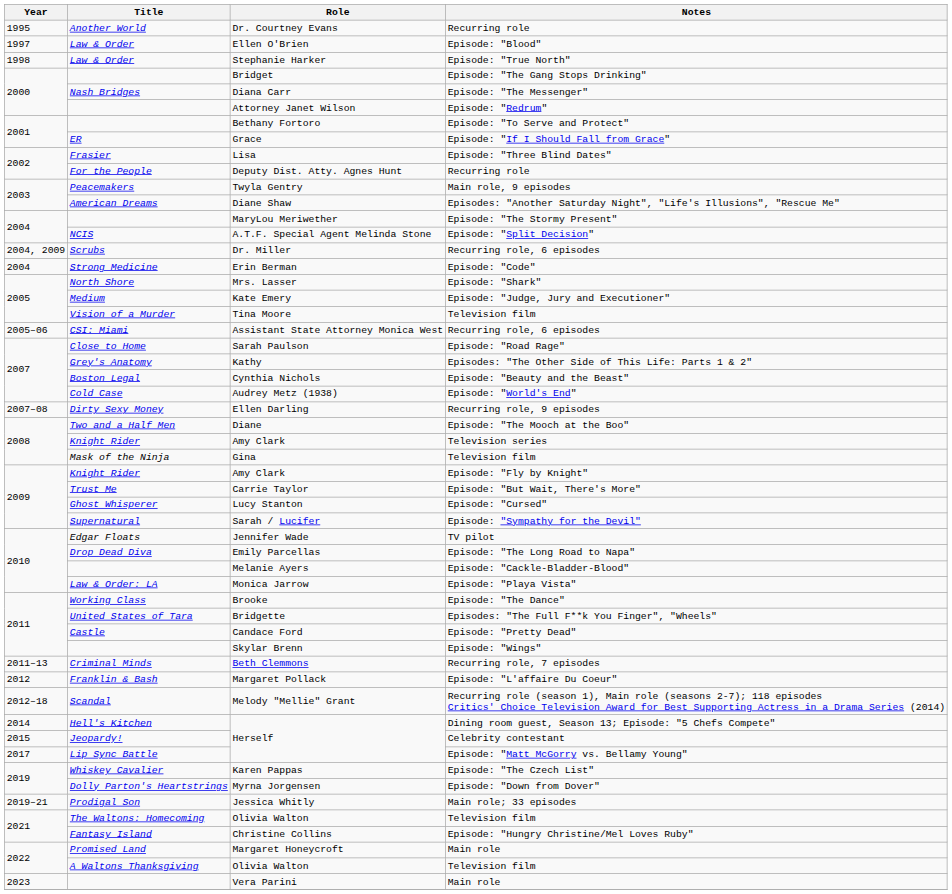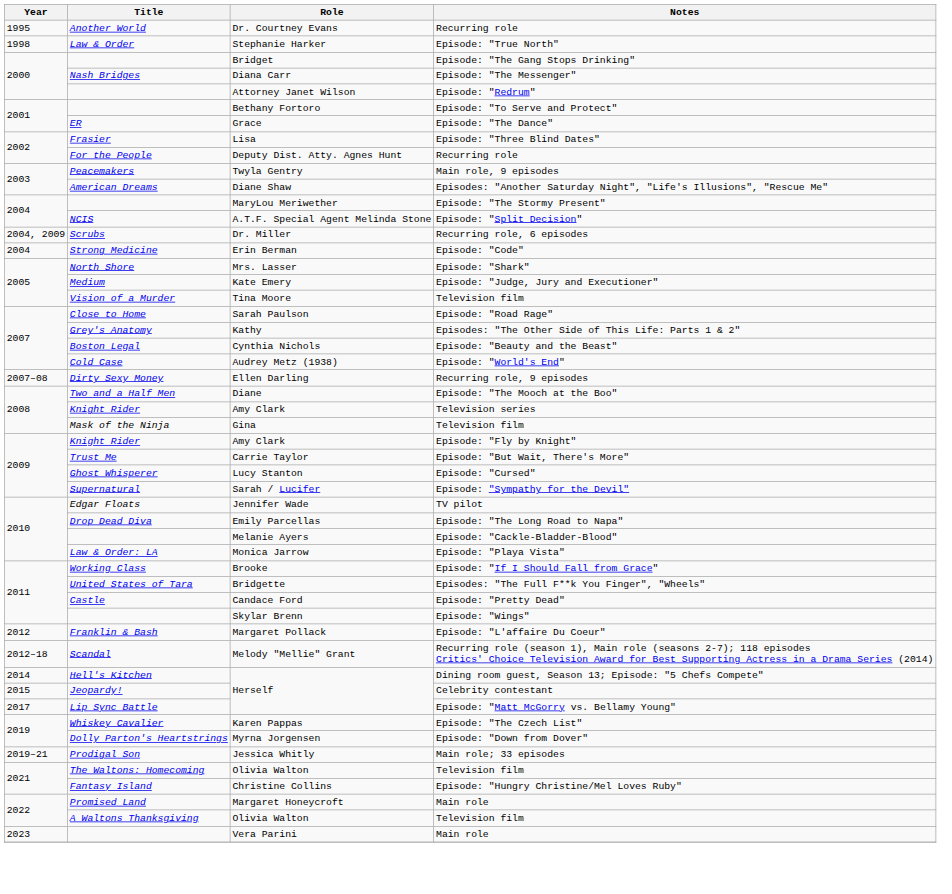 <table class="wikitable sortable">
 <tr>
 <th>Year</th>
 <th>Title</th>
 <th>Role</th>
 <th class="unsortable">Notes</th>
 </tr>
 <tr>
 <td>1995</td>
 <td><em><a href='#'>Another World</a></em></td>
 <td>Dr. Courtney Evans</td>
 <td>Recurring role</td>
-</tr>
-<tr>
-<td>1997</td>
-<td><em><a href='#'>Law & Order</a></em></td>
-<td>Ellen O'Brien</td>
-<td>Episode: "Blood"</td>
 </tr>
 <tr>
 <td>1998</td>
 <td><em><a href='#'>Law & Order</a></em></td>
 <td>Stephanie Harker</td>
 <td>Episode: "True North"</td>
 </tr>
 <tr>
 <td rowspan="3">2000</td>
 <td><em></em></td>
 <td>Bridget</td>
 <td>Episode: "The Gang Stops Drinking"</td>
 </tr>
 <tr>
 <td><em><a href='#'>Nash Bridges</a></em></td>
 <td>Diana Carr</td>
 <td>Episode: "The Messenger"</td>
 </tr>
 <tr>
 <td><em></em></td>
 <td>Attorney Janet Wilson</td>
 <td>Episode: "<a href='#'>Redrum</a>"</td>
 </tr>
 <tr>
 <td rowspan="2">2001</td>
 <td><em></em></td>
 <td>Bethany Fortoro</td>
 <td>Episode: "To Serve and Protect"</td>
 </tr>
 <tr>
 <td><em><a href='#'>ER</a></em></td>
 <td>Grace</td>
-<td>Episode: "<a href='#'>If I Should Fall from Grace</a>"</td>
+<td>Episode: "The Dance"</td>
 </tr>
 <tr>
 <td rowspan="2">2002</td>
 <td><em><a href='#'>Frasier</a></em></td>
 <td>Lisa</td>
 <td>Episode: "Three Blind Dates"</td>
 </tr>
 <tr>
 <td><em><a href='#'>For the People</a></em></td>
 <td>Deputy Dist. Atty. Agnes Hunt</td>
 <td>Recurring role</td>
 </tr>
 <tr>
 <td rowspan="2">2003</td>
 <td><em><a href='#'>Peacemakers</a></em></td>
 <td>Twyla Gentry</td>
 <td>Main role, 9 episodes</td>
 </tr>
 <tr>
 <td><em><a href='#'>American Dreams</a></em></td>
 <td>Diane Shaw</td>
 <td>Episodes: "Another Saturday Night", "Life's Illusions", "Rescue Me"</td>
 </tr>
 <tr>
 <td rowspan="2">2004</td>
 <td><em></em></td>
 <td>MaryLou Meriwether</td>
 <td>Episode: "The Stormy Present"</td>
 </tr>
 <tr>
 <td><em><a href='#'>NCIS</a></em></td>
 <td>A.T.F. Special Agent Melinda Stone</td>
 <td>Episode: "<a href='#'>Split Decision</a>"</td>
 </tr>
 <tr>
 <td>2004, 2009</td>
 <td><em><a href='#'>Scrubs</a></em></td>
 <td>Dr. Miller</td>
 <td>Recurring role, 6 episodes</td>
 </tr>
 <tr>
 <td>2004</td>
 <td><em><a href='#'>Strong Medicine</a></em></td>
 <td>Erin Berman</td>
 <td>Episode: "Code"</td>
 </tr>
 <tr>
 <td rowspan="3">2005</td>
 <td><em><a href='#'>North Shore</a></em></td>
 <td>Mrs. Lasser</td>
 <td>Episode: "Shark"</td>
 </tr>
 <tr>
 <td><em><a href='#'>Medium</a></em></td>
 <td>Kate Emery</td>
 <td>Episode: "Judge, Jury and Executioner"</td>
 </tr>
 <tr>
 <td><em><a href='#'>Vision of a Murder</a></em></td>
 <td>Tina Moore</td>
 <td>Television film</td>
-</tr>
-<tr>
-<td>2005–06</td>
-<td><em><a href='#'>CSI: Miami</a></em></td>
-<td>Assistant State Attorney Monica West</td>
-<td>Recurring role, 6 episodes</td>
 </tr>
 <tr>
 <td rowspan="4">2007</td>
 <td><em><a href='#'>Close to Home</a></em></td>
 <td>Sarah Paulson</td>
 <td>Episode: "Road Rage"</td>
 </tr>
 <tr>
 <td><em><a href='#'>Grey's Anatomy</a></em></td>
 <td>Kathy</td>
 <td>Episodes: "The Other Side of This Life: Parts 1 & 2"</td>
 </tr>
 <tr>
 <td><em><a href='#'>Boston Legal</a></em></td>
 <td>Cynthia Nichols</td>
 <td>Episode: "Beauty and the Beast"</td>
 </tr>
 <tr>
 <td><em><a href='#'>Cold Case</a></em></td>
 <td>Audrey Metz (1938)</td>
 <td>Episode: "<a href='#'>World's End</a>"</td>
 </tr>
 <tr>
 <td>2007–08</td>
 <td><em><a href='#'>Dirty Sexy Money</a></em></td>
 <td>Ellen Darling</td>
 <td>Recurring role, 9 episodes</td>
 </tr>
 <tr>
 <td rowspan="3">2008</td>
 <td><em><a href='#'>Two and a Half Men</a></em></td>
 <td>Diane</td>
 <td>Episode: "The Mooch at the Boo"</td>
 </tr>
 <tr>
 <td><em><a href='#'>Knight Rider</a></em></td>
 <td>Amy Clark</td>
 <td>Television series</td>
 </tr>
 <tr>
 <td><em>Mask of the Ninja</em></td>
 <td>Gina</td>
 <td>Television film</td>
 </tr>
 <tr>
 <td rowspan="4">2009</td>
 <td><em><a href='#'>Knight Rider</a></em></td>
 <td>Amy Clark</td>
 <td>Episode: "Fly by Knight"</td>
 </tr>
 <tr>
 <td><em><a href='#'>Trust Me</a></em></td>
 <td>Carrie Taylor</td>
 <td>Episode: "But Wait, There's More"</td>
 </tr>
 <tr>
 <td><em><a href='#'>Ghost Whisperer</a></em></td>
 <td>Lucy Stanton</td>
 <td>Episode: "Cursed"</td>
 </tr>
 <tr>
 <td><em><a href='#'>Supernatural</a></em></td>
 <td>Sarah / <a href='#'>Lucifer</a></td>
 <td>Episode: <a href='#'>"Sympathy for the Devil"</a></td>
 </tr>
 <tr>
 <td rowspan="4">2010</td>
 <td><em>Edgar Floats</em></td>
 <td>Jennifer Wade</td>
 <td>TV pilot</td>
 </tr>
 <tr>
 <td><em><a href='#'>Drop Dead Diva</a></em></td>
 <td>Emily Parcellas</td>
 <td>Episode: "The Long Road to Napa"</td>
 </tr>
 <tr>
 <td><em></em></td>
 <td>Melanie Ayers</td>
 <td>Episode: "Cackle-Bladder-Blood"</td>
 </tr>
 <tr>
 <td><em><a href='#'>Law & Order: LA</a></em></td>
 <td>Monica Jarrow</td>
 <td>Episode: "Playa Vista"</td>
 </tr>
 <tr>
 <td rowspan="4">2011</td>
 <td><em><a href='#'>Working Class</a></em></td>
 <td>Brooke</td>
-<td>Episode: "The Dance"</td>
+<td>Episode: "<a href='#'>If I Should Fall from Grace</a>"</td>
 </tr>
 <tr>
 <td><em><a href='#'>United States of Tara</a></em></td>
 <td>Bridgette</td>
 <td>Episodes: "The Full F**k You Finger", "Wheels"</td>
 </tr>
 <tr>
 <td><em><a href='#'>Castle</a></em></td>
 <td>Candace Ford</td>
 <td>Episode: "Pretty Dead"</td>
 </tr>
 <tr>
 <td><em></em></td>
 <td>Skylar Brenn</td>
 <td>Episode: "Wings"</td>
-</tr>
-<tr>
-<td>2011–13</td>
-<td><em><a href='#'>Criminal Minds</a></em></td>
-<td><a href='#'>Beth Clemmons</a></td>
-<td>Recurring role, 7 episodes</td>
 </tr>
 <tr>
 <td>2012</td>
 <td><em><a href='#'>Franklin & Bash</a></em></td>
 <td>Margaret Pollack</td>
 <td>Episode: "L'affaire Du Coeur"</td>
 </tr>
 <tr>
 <td>2012–18</td>
 <td><em><a href='#'>Scandal</a></em></td>
 <td>Melody "Mellie" Grant</td>
 <td>Recurring role (season 1), Main role (seasons 2-7); 118 episodes<br><a href='#'>Critics' Choice Television Award for Best Supporting Actress in a Drama Series</a> (2014)</td>
 </tr>
 <tr>
 <td>2014</td>
 <td><em><a href='#'>Hell's Kitchen</a></em></td>
 <td rowspan=3>Herself</td>
 <td>Dining room guest, Season 13; Episode: "5 Chefs Compete"</td>
 </tr>
 <tr>
 <td>2015</td>
 <td><em><a href='#'>Jeopardy!</a></em></td>
 <td>Celebrity contestant</td>
 </tr>
 <tr>
 <td>2017</td>
 <td><em><a href='#'>Lip Sync Battle</a></em></td>
 <td>Episode: "<a href='#'>Matt McGorry</a> vs. Bellamy Young"</td>
 </tr>
 <tr>
 <td rowspan="2">2019</td>
 <td><em><a href='#'>Whiskey Cavalier</a></em></td>
 <td>Karen Pappas</td>
 <td>Episode: "The Czech List"</td>
 </tr>
 <tr>
 <td><em><a href='#'>Dolly Parton's Heartstrings</a></em></td>
 <td>Myrna Jorgensen</td>
 <td>Episode: "Down from Dover"</td>
 </tr>
 <tr>
 <td>2019–21</td>
 <td><em><a href='#'>Prodigal Son</a></em></td>
 <td>Jessica Whitly</td>
 <td>Main role; 33 episodes</td>
 </tr>
 <tr>
 <td rowspan="2">2021</td>
 <td><em><a href='#'>The Waltons: Homecoming</a></em></td>
 <td>Olivia Walton</td>
 <td>Television film</td>
 </tr>
 <tr>
 <td><em><a href='#'>Fantasy Island</a></em></td>
 <td>Christine Collins</td>
 <td>Episode: "Hungry Christine/Mel Loves Ruby"</td>
 </tr>
 <tr>
 <td rowspan="2">2022</td>
 <td><em><a href='#'>Promised Land</a></em></td>
 <td>Margaret Honeycroft</td>
 <td>Main role</td>
 </tr>
 <tr>
 <td><em><a href='#'>A Waltons Thanksgiving</a></em></td>
 <td>Olivia Walton</td>
 <td>Television film</td>
 </tr>
 <tr>
 <td>2023</td>
 <td><em></em></td>
 <td>Vera Parini</td>
 <td>Main role</td>
 </tr>
 <tr>
 </tr>
 </table>
